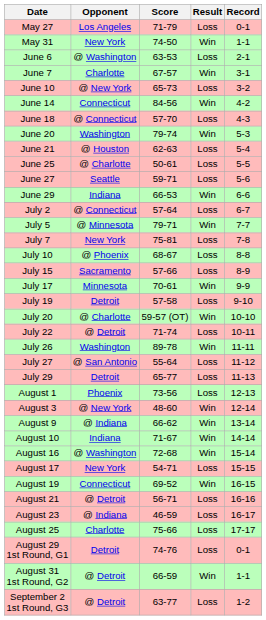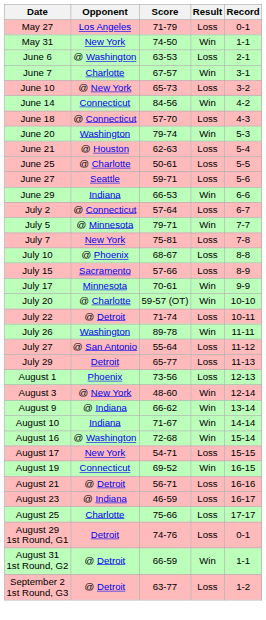 <table class="wikitable">
 <tr>
 <th>Date</th>
 <th>Opponent</th>
 <th>Score</th>
 <th>Result</th>
 <th>Record</th>
 </tr>
 <tr align="center" bgcolor="ffbbbb">
 <td>May 27</td>
 <td><a href='#'>Los Angeles</a></td>
 <td>71-79</td>
 <td>Loss</td>
 <td>0-1</td>
 </tr>
 <tr align="center" bgcolor="bbffbb">
 <td>May 31</td>
 <td><a href='#'>New York</a></td>
 <td>74-50</td>
 <td>Win</td>
 <td>1-1</td>
 </tr>
 <tr align="center" bgcolor="bbffbb">
 <td>June 6</td>
 <td>@ <a href='#'>Washington</a></td>
 <td>63-53</td>
 <td>Loss</td>
 <td>2-1</td>
 </tr>
 <tr align="center" bgcolor="bbffbb">
 <td>June 7</td>
 <td><a href='#'>Charlotte</a></td>
 <td>67-57</td>
 <td>Win</td>
 <td>3-1</td>
 </tr>
 <tr align="center" bgcolor="ffbbbb">
 <td>June 10</td>
 <td>@ <a href='#'>New York</a></td>
 <td>65-73</td>
 <td>Loss</td>
 <td>3-2</td>
 </tr>
 <tr align="center" bgcolor="bbffbb">
 <td>June 14</td>
 <td><a href='#'>Connecticut</a></td>
 <td>84-56</td>
 <td>Win</td>
 <td>4-2</td>
 </tr>
 <tr align="center" bgcolor="ffbbbb">
 <td>June 18</td>
 <td>@ <a href='#'>Connecticut</a></td>
 <td>57-70</td>
 <td>Loss</td>
 <td>4-3</td>
 </tr>
 <tr align="center" bgcolor="bbffbb">
 <td>June 20</td>
 <td><a href='#'>Washington</a></td>
 <td>79-74</td>
 <td>Win</td>
 <td>5-3</td>
 </tr>
 <tr align="center" bgcolor="ffbbbb">
 <td>June 21</td>
 <td>@ <a href='#'>Houston</a></td>
 <td>62-63</td>
 <td>Loss</td>
 <td>5-4</td>
 </tr>
 <tr align="center" bgcolor="ffbbbb">
 <td>June 25</td>
 <td>@ <a href='#'>Charlotte</a></td>
 <td>50-61</td>
 <td>Loss</td>
 <td>5-5</td>
 </tr>
 <tr align="center" bgcolor="ffbbbb">
 <td>June 27</td>
 <td><a href='#'>Seattle</a></td>
 <td>59-71</td>
 <td>Loss</td>
 <td>5-6</td>
 </tr>
 <tr align="center" bgcolor="bbffbb">
 <td>June 29</td>
 <td><a href='#'>Indiana</a></td>
 <td>66-53</td>
 <td>Win</td>
 <td>6-6</td>
 </tr>
 <tr align="center" bgcolor="ffbbbb">
 <td>July 2</td>
 <td>@ <a href='#'>Connecticut</a></td>
 <td>57-64</td>
 <td>Loss</td>
 <td>6-7</td>
 </tr>
 <tr align="center" bgcolor="bbffbb">
 <td>July 5</td>
 <td>@ <a href='#'>Minnesota</a></td>
 <td>79-71</td>
 <td>Win</td>
 <td>7-7</td>
 </tr>
 <tr align="center" bgcolor="ffbbbb">
 <td>July 7</td>
 <td><a href='#'>New York</a></td>
 <td>75-81</td>
 <td>Loss</td>
 <td>7-8</td>
 </tr>
 <tr align="center" bgcolor="bbffbb">
 <td>July 10</td>
 <td>@ <a href='#'>Phoenix</a></td>
 <td>68-67</td>
 <td>Loss</td>
 <td>8-8</td>
 </tr>
 <tr align="center" bgcolor="ffbbbb">
 <td>July 15</td>
 <td><a href='#'>Sacramento</a></td>
 <td>57-66</td>
 <td>Loss</td>
 <td>8-9</td>
 </tr>
 <tr align="center" bgcolor="bbffbb">
 <td>July 17</td>
 <td><a href='#'>Minnesota</a></td>
 <td>70-61</td>
 <td>Win</td>
 <td>9-9</td>
 </tr>
-<tr align="center" bgcolor="ffbbbb">
-<td>July 19</td>
-<td><a href='#'>Detroit</a></td>
-<td>57-58</td>
-<td>Loss</td>
-<td>9-10</td>
-</tr>
 <tr align="center" bgcolor="bbffbb">
 <td>July 20</td>
 <td>@ <a href='#'>Charlotte</a></td>
 <td>59-57 (OT)</td>
 <td>Win</td>
 <td>10-10</td>
 </tr>
 <tr align="center" bgcolor="ffbbbb">
 <td>July 22</td>
 <td>@ <a href='#'>Detroit</a></td>
 <td>71-74</td>
 <td>Loss</td>
 <td>10-11</td>
 </tr>
 <tr align="center" bgcolor="bbffbb">
 <td>July 26</td>
 <td><a href='#'>Washington</a></td>
 <td>89-78</td>
 <td>Win</td>
 <td>11-11</td>
 </tr>
 <tr align="center" bgcolor="ffbbbb">
 <td>July 27</td>
 <td>@ <a href='#'>San Antonio</a></td>
 <td>55-64</td>
 <td>Loss</td>
 <td>11-12</td>
 </tr>
 <tr align="center" bgcolor="ffbbbb">
 <td>July 29</td>
 <td><a href='#'>Detroit</a></td>
 <td>65-77</td>
 <td>Loss</td>
 <td>11-13</td>
 </tr>
 <tr align="center" bgcolor="bbffbb">
 <td>August 1</td>
 <td><a href='#'>Phoenix</a></td>
 <td>73-56</td>
 <td>Loss</td>
 <td>12-13</td>
 </tr>
 <tr align="center" bgcolor="ffbbbb">
 <td>August 3</td>
 <td>@ <a href='#'>New York</a></td>
 <td>48-60</td>
 <td>Win</td>
 <td>12-14</td>
 </tr>
 <tr align="center" bgcolor="bbffbb">
 <td>August 9</td>
 <td>@ <a href='#'>Indiana</a></td>
 <td>66-62</td>
 <td>Win</td>
 <td>13-14</td>
 </tr>
 <tr align="center" bgcolor="bbffbb">
 <td>August 10</td>
 <td><a href='#'>Indiana</a></td>
 <td>71-67</td>
 <td>Win</td>
 <td>14-14</td>
 </tr>
 <tr align="center" bgcolor="bbffbb">
 <td>August 16</td>
 <td>@ <a href='#'>Washington</a></td>
 <td>72-68</td>
 <td>Win</td>
 <td>15-14</td>
 </tr>
 <tr align="center" bgcolor="ffbbbb">
 <td>August 17</td>
 <td><a href='#'>New York</a></td>
 <td>54-71</td>
 <td>Loss</td>
 <td>15-15</td>
 </tr>
 <tr align="center" bgcolor="bbffbb">
 <td>August 19</td>
 <td><a href='#'>Connecticut</a></td>
 <td>69-52</td>
 <td>Win</td>
 <td>16-15</td>
 </tr>
 <tr align="center" bgcolor="ffbbbb">
 <td>August 21</td>
 <td>@ <a href='#'>Detroit</a></td>
 <td>56-71</td>
 <td>Loss</td>
 <td>16-16</td>
 </tr>
 <tr align="center" bgcolor="ffbbbb">
 <td>August 23</td>
 <td>@ <a href='#'>Indiana</a></td>
 <td>46-59</td>
 <td>Loss</td>
 <td>16-17</td>
 </tr>
 <tr align="center" bgcolor="bbffbb">
 <td>August 25</td>
 <td><a href='#'>Charlotte</a></td>
 <td>75-66</td>
 <td>Loss</td>
 <td>17-17</td>
 </tr>
 <tr align="center" bgcolor="ffbbbb">
 <td>August 29<br> 1st Round, G1</td>
 <td><a href='#'>Detroit</a></td>
 <td>74-76</td>
 <td>Loss</td>
 <td>0-1</td>
 </tr>
 <tr align="center" bgcolor="bbffbb">
 <td>August 31<br> 1st Round, G2</td>
 <td>@ <a href='#'>Detroit</a></td>
 <td>66-59</td>
 <td>Win</td>
 <td>1-1</td>
 </tr>
 <tr align="center" bgcolor="ffbbbb">
 <td>September 2<br> 1st Round, G3</td>
 <td>@ <a href='#'>Detroit</a></td>
 <td>63-77</td>
 <td>Loss</td>
 <td>1-2</td>
 </tr>
 </table>
